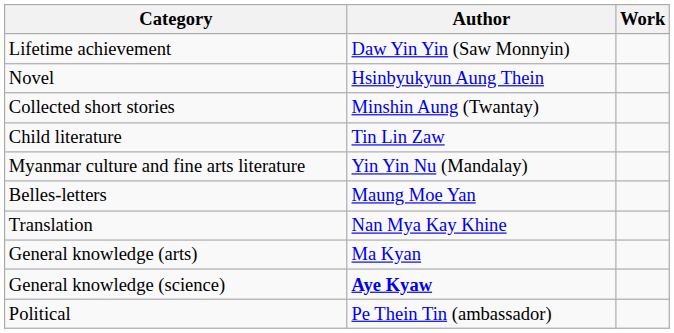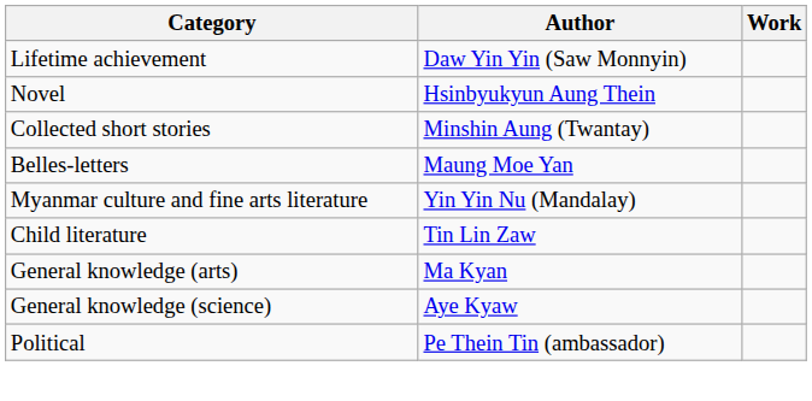 <table class=wikitable>
 <tr>
 <th style="width:18em;">Category</th>
 <th style="width:14em;">Author</th>
 <th>Work</th>
 </tr>
 <tr>
 <td>Lifetime achievement</td>
 <td><a href='#'>Daw Yin Yin</a> (Saw Monnyin)</td>
 <td></td>
 </tr>
 <tr>
 <td>Novel</td>
 <td><a href='#'>Hsinbyukyun Aung Thein</a></td>
 <td></td>
 </tr>
 <tr>
 <td>Collected short stories</td>
 <td><a href='#'>Minshin Aung</a> (Twantay)</td>
 <td></td>
 </tr>
 <tr>
-<td>Child literature</td>
-<td><a href='#'>Tin Lin Zaw</a></td>
+<td>Belles-letters</td>
+<td><a href='#'>Maung Moe Yan</a></td>
 <td></td>
 </tr>
 <tr>
 <td>Myanmar culture and fine arts literature</td>
 <td><a href='#'>Yin Yin Nu</a> (Mandalay)</td>
 <td></td>
 </tr>
 <tr>
-<td>Belles-letters</td>
-<td><a href='#'>Maung Moe Yan</a></td>
-<td></td>
-</tr>
-<tr>
-<td>Translation</td>
-<td><a href='#'>Nan Mya Kay Khine</a></td>
+<td>Child literature</td>
+<td><a href='#'>Tin Lin Zaw</a></td>
 <td></td>
 </tr>
 <tr>
 <td>General knowledge (arts)</td>
 <td><a href='#'>Ma Kyan</a></td>
 <td></td>
 </tr>
 <tr>
 <td>General knowledge (science)</td>
-<td><strong><a href='#'>Aye Kyaw</a></strong></td>
+<td><a href='#'>Aye Kyaw</a></td>
 <td></td>
 </tr>
 <tr>
 <td>Political</td>
 <td><a href='#'>Pe Thein Tin</a> (ambassador)</td>
 <td></td>
 </tr>
 </table>
